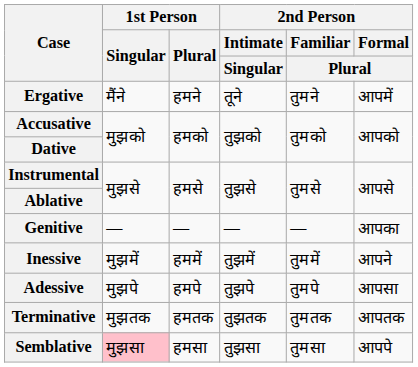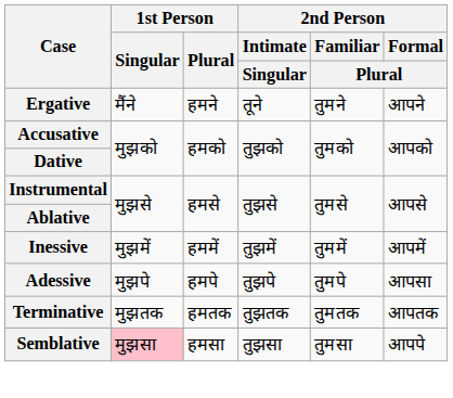 <table class="wikitable">
 <tr>
 <th rowspan="3">Case</th>
 <th colspan="2">1st Person</th>
 <th colspan="3">2nd Person</th>
 </tr>
 <tr>
 <th rowspan="2">Singular</th>
 <th rowspan="2">Plural</th>
 <th>Intimate</th>
 <th>Familiar</th>
 <th>Formal</th>
 </tr>
 <tr>
 <th>Singular</th>
 <th colspan="2">Plural</th>
 </tr>
 <tr>
 <th>Ergative</th>
 <td>मैंने<br></td>
 <td>हमने<br></td>
 <td>तूने<br></td>
 <td>तुमने<br></td>
-<td>आपमें<br></td>
+<td>आपने<br></td>
 </tr>
 <tr>
 <th>Accusative</th>
 <td rowspan="2">मुझको<br></td>
 <td rowspan="2">हमको<br></td>
 <td rowspan="2">तुझको<br></td>
 <td rowspan="2">तुमको<br></td>
 <td rowspan="2">आपको<br></td>
 </tr>
 <tr>
 <th>Dative</th>
 </tr>
 <tr>
 <th>Instrumental</th>
 <td rowspan="2">मुझसे<br></td>
 <td rowspan="2">हमसे<br></td>
 <td rowspan="2">तुझसे<br></td>
 <td rowspan="2">तुमसे<br></td>
 <td rowspan="2">आपसे<br></td>
 </tr>
 <tr>
 <th>Ablative</th>
 </tr>
 <tr>
-<th>Genitive</th>
-<td>—</td>
-<td>—</td>
-<td>—</td>
-<td>—</td>
-<td>आपका<br></td>
-</tr>
-<tr>
 <th>Inessive</th>
 <td>मुझमें<br></td>
 <td>हममें<br></td>
 <td>तुझमें<br></td>
 <td>तुममें<br></td>
-<td>आपने<br></td>
+<td>आपमें<br></td>
 </tr>
 <tr>
 <th>Adessive</th>
 <td>मुझपे<br></td>
 <td>हमपे<br></td>
 <td>तुझपे<br></td>
 <td>तुमपे<br></td>
 <td>आपसा<br></td>
 </tr>
 <tr>
 <th>Terminative</th>
 <td>मुझतक<br></td>
 <td>हमतक<br></td>
 <td>तुझतक<br></td>
 <td>तुमतक<br></td>
 <td>आपतक<br></td>
 </tr>
 <tr>
 <th>Semblative</th>
 <td style="background: pink;">मुझसा<br></td>
 <td>हमसा<br></td>
 <td>तुझसा<br></td>
 <td>तुमसा<br></td>
 <td>आपपे<br></td>
 </tr>
 </table>
